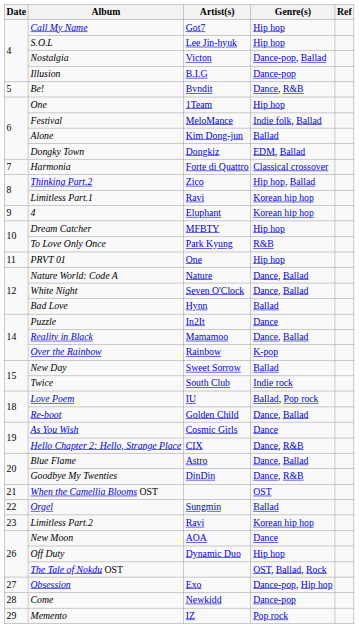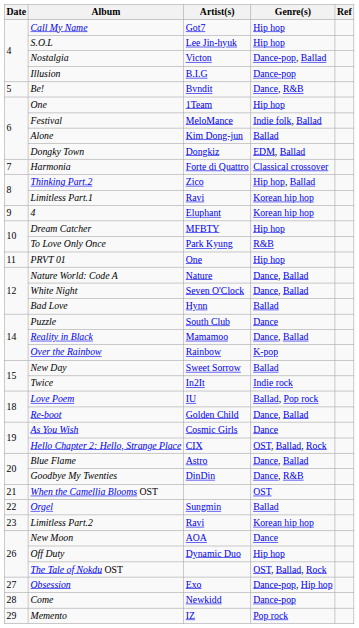 <table class="wikitable">
 <tr>
 <th>Date</th>
 <th>Album</th>
 <th>Artist(s)</th>
 <th>Genre(s)</th>
 <th>Ref</th>
 </tr>
 <tr>
 <td rowspan="4">4</td>
 <td><em><a href='#'>Call My Name</a></em></td>
 <td><a href='#'>Got7</a></td>
 <td><a href='#'>Hip hop</a></td>
 <td></td>
 </tr>
 <tr>
 <td><em>S.O.L</em></td>
 <td><a href='#'>Lee Jin-hyuk</a></td>
 <td><a href='#'>Hip hop</a></td>
 <td></td>
 </tr>
 <tr>
 <td><em>Nostalgia</em></td>
 <td><a href='#'>Victon</a></td>
 <td><a href='#'>Dance-pop</a>, <a href='#'>Ballad</a></td>
 <td></td>
 </tr>
 <tr>
 <td><em>Illusion</em></td>
 <td><a href='#'>B.I.G</a></td>
 <td><a href='#'>Dance-pop</a></td>
 <td></td>
 </tr>
 <tr>
 <td>5</td>
 <td><em>Be!</em></td>
 <td><a href='#'>Bvndit</a></td>
 <td><a href='#'>Dance</a>, <a href='#'>R&B</a></td>
 <td></td>
 </tr>
 <tr>
 <td rowspan="4">6</td>
 <td><em>One</em></td>
 <td><a href='#'>1Team</a></td>
 <td><a href='#'>Hip hop</a></td>
 <td></td>
 </tr>
 <tr>
 <td><em>Festival</em></td>
 <td><a href='#'>MeloMance</a></td>
 <td><a href='#'>Indie folk</a>, <a href='#'>Ballad</a></td>
 <td></td>
 </tr>
 <tr>
 <td><em>Alone</em></td>
 <td><a href='#'>Kim Dong-jun</a></td>
 <td><a href='#'>Ballad</a></td>
 <td></td>
 </tr>
 <tr>
 <td><em>Dongky Town</em></td>
 <td><a href='#'>Dongkiz</a></td>
 <td><a href='#'>EDM</a>, <a href='#'>Ballad</a></td>
 <td></td>
 </tr>
 <tr>
 <td>7</td>
 <td><em>Harmonia</em></td>
 <td><a href='#'>Forte di Quattro</a></td>
 <td><a href='#'>Classical crossover</a></td>
 <td></td>
 </tr>
 <tr>
 <td rowspan="2">8</td>
 <td><em><a href='#'>Thinking Part.2</a></em></td>
 <td><a href='#'>Zico</a></td>
 <td><a href='#'>Hip hop</a>, <a href='#'>Ballad</a></td>
 <td></td>
 </tr>
 <tr>
 <td><em>Limitless Part.1</em></td>
 <td><a href='#'>Ravi</a></td>
 <td><a href='#'>Korean hip hop</a></td>
 <td></td>
 </tr>
 <tr>
 <td>9</td>
 <td><em>4</em></td>
 <td><a href='#'>Eluphant</a></td>
 <td><a href='#'>Korean hip hop</a></td>
 <td></td>
 </tr>
 <tr>
 <td rowspan="2">10</td>
 <td><em>Dream Catcher</em></td>
 <td><a href='#'>MFBTY</a></td>
 <td><a href='#'>Hip hop</a></td>
 <td></td>
 </tr>
 <tr>
 <td><em>To Love Only Once</em></td>
 <td><a href='#'>Park Kyung</a></td>
 <td><a href='#'>R&B</a></td>
 <td></td>
 </tr>
 <tr>
 <td>11</td>
 <td><em>PRVT 01</em></td>
 <td><a href='#'>One</a></td>
 <td><a href='#'>Hip hop</a></td>
 <td></td>
 </tr>
 <tr>
 <td rowspan="3">12</td>
 <td><em>Nature World: Code A</em></td>
 <td><a href='#'>Nature</a></td>
 <td><a href='#'>Dance</a>, <a href='#'>Ballad</a></td>
 <td></td>
 </tr>
 <tr>
 <td><em>White Night</em></td>
 <td><a href='#'>Seven O'Clock</a></td>
 <td><a href='#'>Dance</a>, <a href='#'>Ballad</a></td>
 <td></td>
 </tr>
 <tr>
 <td><em>Bad Love</em></td>
 <td><a href='#'>Hynn</a></td>
 <td><a href='#'>Ballad</a></td>
 <td></td>
 </tr>
 <tr>
 <td rowspan="3">14</td>
 <td><em>Puzzle</em></td>
-<td><a href='#'>In2It</a></td>
+<td><a href='#'>South Club</a></td>
 <td><a href='#'>Dance</a></td>
 <td></td>
 </tr>
 <tr>
 <td><em><a href='#'>Reality in Black</a></em></td>
 <td><a href='#'>Mamamoo</a></td>
 <td><a href='#'>Dance</a>, <a href='#'>Ballad</a></td>
 <td></td>
 </tr>
 <tr>
 <td><em><a href='#'>Over the Rainbow</a></em></td>
 <td><a href='#'>Rainbow</a></td>
 <td><a href='#'>K-pop</a></td>
 <td></td>
 </tr>
 <tr>
 <td rowspan="2">15</td>
 <td><em>New Day</em></td>
 <td><a href='#'>Sweet Sorrow</a></td>
 <td><a href='#'>Ballad</a></td>
 <td></td>
 </tr>
 <tr>
 <td><em>Twice</em></td>
-<td><a href='#'>South Club</a></td>
+<td><a href='#'>In2It</a></td>
 <td><a href='#'>Indie rock</a></td>
 <td></td>
 </tr>
 <tr>
 <td rowspan="2">18</td>
 <td><em><a href='#'>Love Poem</a></em></td>
 <td><a href='#'>IU</a></td>
 <td><a href='#'>Ballad</a>, <a href='#'>Pop rock</a></td>
 <td></td>
 </tr>
 <tr>
 <td><em><a href='#'>Re-boot</a></em></td>
 <td><a href='#'>Golden Child</a></td>
 <td><a href='#'>Dance</a>, <a href='#'>Ballad</a></td>
 <td></td>
 </tr>
 <tr>
 <td rowspan="2">19</td>
 <td><em><a href='#'>As You Wish</a></em></td>
 <td><a href='#'>Cosmic Girls</a></td>
 <td><a href='#'>Dance</a></td>
 <td></td>
 </tr>
 <tr>
 <td><em><a href='#'>Hello Chapter 2: Hello, Strange Place</a></em></td>
 <td><a href='#'>CIX</a></td>
-<td><a href='#'>Dance</a>, <a href='#'>R&B</a></td>
+<td><a href='#'>OST</a>, <a href='#'>Ballad</a>, <a href='#'>Rock</a></td>
 <td></td>
 </tr>
 <tr>
 <td rowspan="2">20</td>
 <td><em>Blue Flame</em></td>
 <td><a href='#'>Astro</a></td>
 <td><a href='#'>Dance</a>, <a href='#'>Ballad</a></td>
 <td></td>
 </tr>
 <tr>
 <td><em>Goodbye My Twenties</em></td>
 <td><a href='#'>DinDin</a></td>
 <td><a href='#'>Dance</a>, <a href='#'>R&B</a></td>
 <td></td>
 </tr>
 <tr>
 <td>21</td>
 <td><em><a href='#'>When the Camellia Blooms</a></em> OST</td>
 <td></td>
 <td><a href='#'>OST</a></td>
 <td></td>
 </tr>
 <tr>
 <td>22</td>
 <td><em><a href='#'>Orgel</a></em></td>
 <td><a href='#'>Sungmin</a></td>
 <td><a href='#'>Ballad</a></td>
 <td></td>
 </tr>
 <tr>
 <td>23</td>
 <td><em>Limitless Part.2</em></td>
 <td><a href='#'>Ravi</a></td>
 <td><a href='#'>Korean hip hop</a></td>
 <td></td>
 </tr>
 <tr>
 <td rowspan="3">26</td>
 <td><em>New Moon</em></td>
 <td><a href='#'>AOA</a></td>
 <td><a href='#'>Dance</a></td>
 <td></td>
 </tr>
 <tr>
 <td><em>Off Duty</em></td>
 <td><a href='#'>Dynamic Duo</a></td>
 <td><a href='#'>Hip hop</a></td>
 <td></td>
 </tr>
 <tr>
 <td><em><a href='#'>The Tale of Nokdu</a></em> OST</td>
 <td></td>
 <td><a href='#'>OST</a>, <a href='#'>Ballad</a>, <a href='#'>Rock</a></td>
 <td></td>
 </tr>
 <tr>
 <td>27</td>
 <td><em><a href='#'>Obsession</a></em></td>
 <td><a href='#'>Exo</a></td>
 <td><a href='#'>Dance-pop</a>, <a href='#'>Hip hop</a></td>
 <td></td>
 </tr>
 <tr>
 <td>28</td>
 <td><em>Come</em></td>
 <td><a href='#'>Newkidd</a></td>
 <td><a href='#'>Dance-pop</a></td>
 <td></td>
 </tr>
 <tr>
 <td>29</td>
 <td><em>Memento</em></td>
 <td><a href='#'>IZ</a></td>
 <td><a href='#'>Pop rock</a></td>
 <td></td>
 </tr>
 </table>
